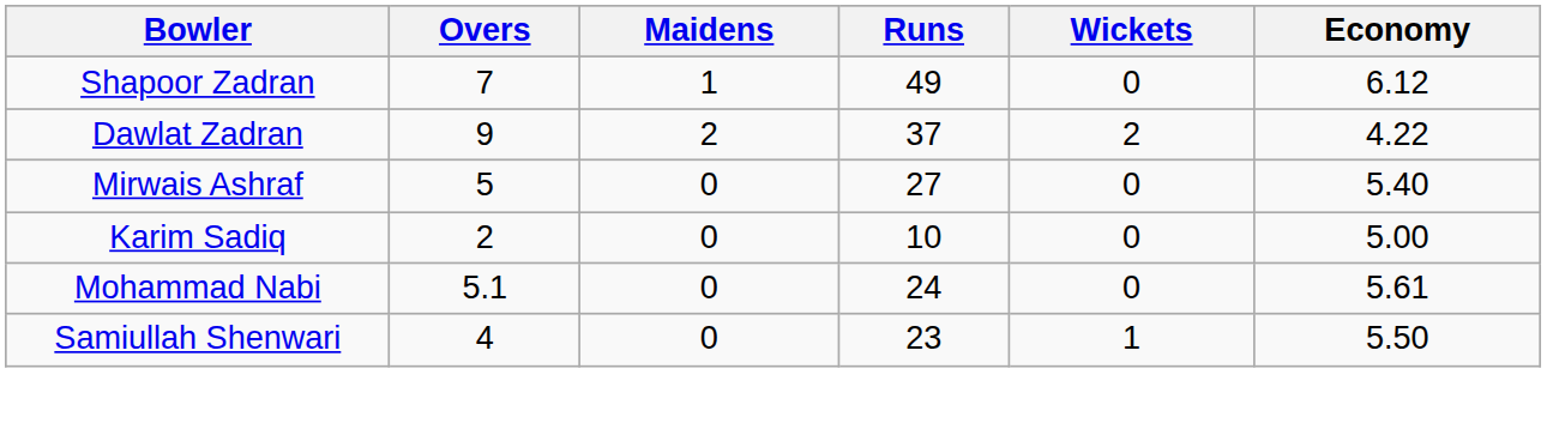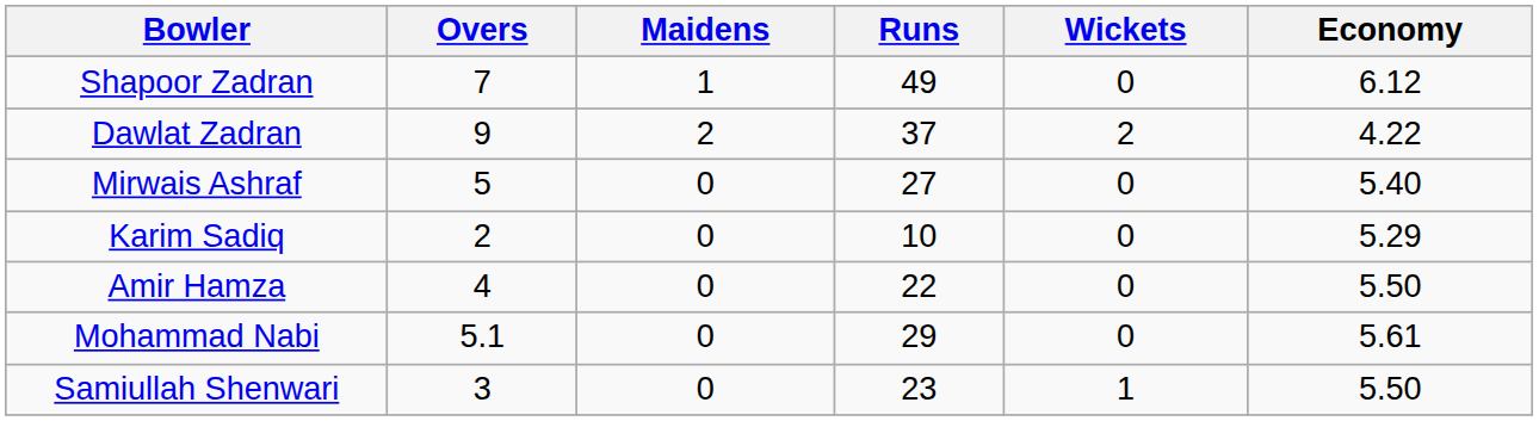 <table border="1" cellpadding="1" cellspacing="0" style="border: gray solid 1px; border-collapse: collapse; text-align: center; width: 60%;" class=wikitable>
 <tr>
 <th width="25%"><a href='#'>Bowler</a></th>
 <th><a href='#'>Overs</a></th>
 <th><a href='#'>Maidens</a></th>
 <th><a href='#'>Runs</a></th>
 <th><a href='#'>Wickets</a></th>
 <th>Economy</th>
 </tr>
 <tr>
 <td><a href='#'>Shapoor Zadran</a></td>
 <td>7</td>
 <td>1</td>
 <td>49</td>
 <td>0</td>
 <td>6.12</td>
 </tr>
 <tr>
 <td><a href='#'>Dawlat Zadran</a></td>
 <td>9</td>
 <td>2</td>
 <td>37</td>
 <td>2</td>
 <td>4.22</td>
 </tr>
 <tr>
 <td><a href='#'>Mirwais Ashraf</a></td>
 <td>5</td>
 <td>0</td>
 <td>27</td>
 <td>0</td>
 <td>5.40</td>
 </tr>
 <tr>
 <td><a href='#'>Karim Sadiq</a></td>
 <td>2</td>
 <td>0</td>
 <td>10</td>
 <td>0</td>
-<td>5.00</td>
+<td>5.29</td>
+</tr>
+<tr>
+<td><a href='#'>Amir Hamza</a></td>
+<td>4</td>
+<td>0</td>
+<td>22</td>
+<td>0</td>
+<td>5.50</td>
 </tr>
 <tr>
 <td><a href='#'>Mohammad Nabi</a></td>
 <td>5.1</td>
 <td>0</td>
-<td>24</td>
+<td>29</td>
 <td>0</td>
 <td>5.61</td>
 </tr>
 <tr>
 <td><a href='#'>Samiullah Shenwari</a></td>
-<td>4</td>
+<td>3</td>
 <td>0</td>
 <td>23</td>
 <td>1</td>
 <td>5.50</td>
 </tr>
 </table>
